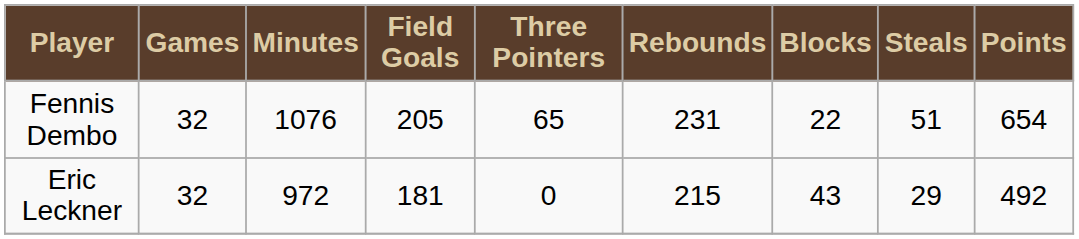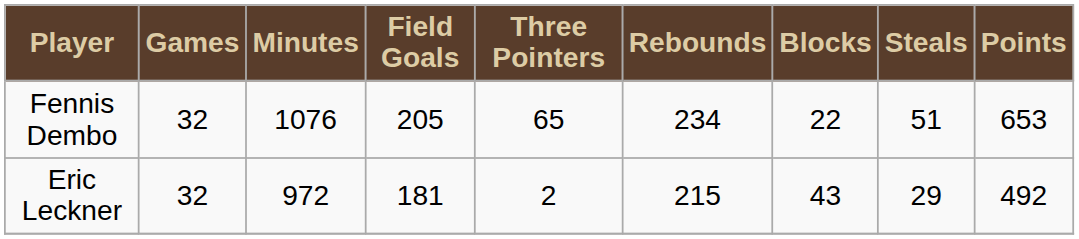 <table class="wikitable">
 <tr>
 <th style="background:#593D2B;color:#DDCCA5;">Player</th>
 <th style="background:#593D2B;color:#DDCCA5;">Games</th>
 <th style="background:#593D2B;color:#DDCCA5;">Minutes</th>
 <th style="background:#593D2B;color:#DDCCA5;">Field Goals</th>
 <th style="background:#593D2B;color:#DDCCA5;">Three Pointers</th>
 <th style="background:#593D2B;color:#DDCCA5;">Rebounds</th>
 <th style="background:#593D2B;color:#DDCCA5;">Blocks</th>
 <th style="background:#593D2B;color:#DDCCA5;">Steals</th>
 <th style="background:#593D2B;color:#DDCCA5;">Points</th>
 </tr>
 <tr align="center" bgcolor="">
 <td>Fennis Dembo</td>
 <td>32</td>
 <td>1076</td>
 <td>205</td>
 <td>65</td>
-<td>231</td>
+<td>234</td>
 <td>22</td>
 <td>51</td>
-<td>654</td>
+<td>653</td>
 </tr>
 <tr align="center" bgcolor="">
 <td>Eric Leckner</td>
 <td>32</td>
 <td>972</td>
 <td>181</td>
-<td>0</td>
+<td>2</td>
 <td>215</td>
 <td>43</td>
 <td>29</td>
 <td>492</td>
 </tr>
 <tr align="center" bgcolor="">
 </tr>
 </table>
